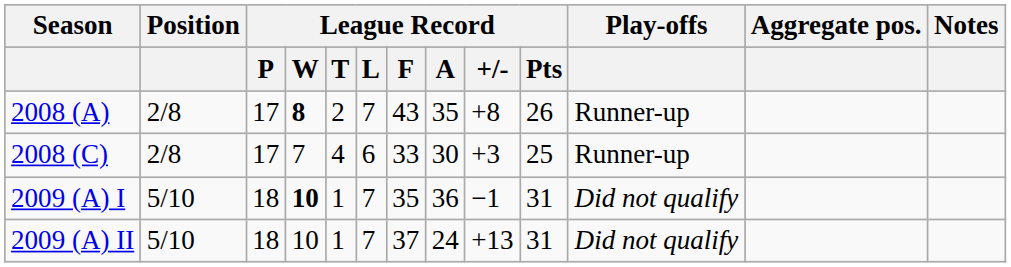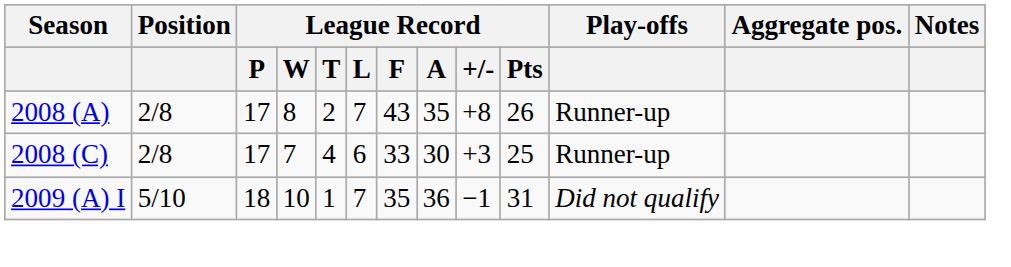 <table class="wikitable">
 <tr>
 <th>Season</th>
 <th>Position</th>
 <th colspan=8>League Record</th>
 <th>Play-offs</th>
 <th>Aggregate pos.</th>
 <th>Notes</th>
 </tr>
 <tr>
 <th></th>
 <th></th>
 <th><strong>P</strong></th>
 <th><strong>W</strong></th>
 <th><strong>T</strong></th>
 <th><strong>L</strong></th>
 <th><strong>F</strong></th>
 <th><strong>A</strong></th>
 <th><strong>+/-</strong></th>
 <th><strong>Pts</strong></th>
 <th></th>
 <th></th>
 <th></th>
 </tr>
 <tr>
 <td><a href='#'>2008 (A)</a></td>
 <td>2/8</td>
 <td>17</td>
-<td><strong>8</strong></td>
+<td>8</td>
 <td>2</td>
 <td>7</td>
 <td>43</td>
 <td>35</td>
 <td>+8</td>
 <td>26</td>
 <td>Runner-up</td>
 <td></td>
 <td></td>
 </tr>
 <tr>
 <td><a href='#'>2008 (C)</a></td>
 <td>2/8</td>
 <td>17</td>
 <td>7</td>
 <td>4</td>
 <td>6</td>
 <td>33</td>
 <td>30</td>
 <td>+3</td>
 <td>25</td>
 <td>Runner-up</td>
 <td></td>
 <td></td>
 </tr>
 <tr>
 <td><a href='#'>2009 (A) I</a></td>
 <td>5/10</td>
 <td>18</td>
-<td><strong>10</strong></td>
+<td>10</td>
 <td>1</td>
 <td>7</td>
 <td>35</td>
 <td>36</td>
 <td>−1</td>
 <td>31</td>
 <td><em>Did not qualify</em></td>
 <td></td>
 <td></td>
 </tr>
-<tr>
-<td><a href='#'>2009 (A) II</a></td>
-<td>5/10</td>
-<td>18</td>
-<td>10</td>
-<td>1</td>
-<td>7</td>
-<td>37</td>
-<td>24</td>
-<td>+13</td>
-<td>31</td>
-<td><em>Did not qualify</em></td>
-<td></td>
-<td></td>
-</tr>
 </table>
